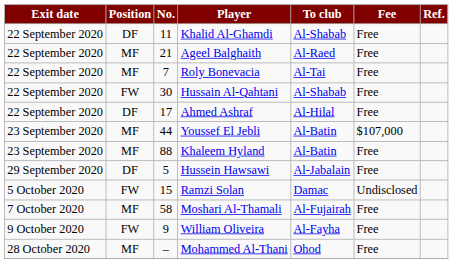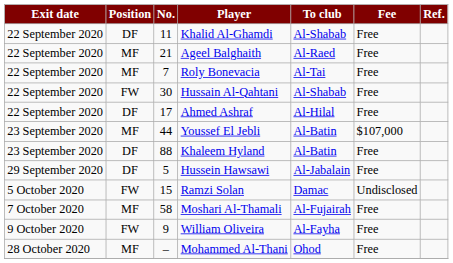 <table class="wikitable sortable">
 <tr>
 <th style="background:maroon; color:white;"><strong>Exit date</strong></th>
 <th style="background:maroon; color:white;"><strong>Position</strong></th>
 <th style="background:maroon; color:white;"><strong>No.</strong></th>
 <th style="background:maroon; color:white;"><strong>Player</strong></th>
 <th style="background:maroon; color:white;"><strong>To club</strong></th>
 <th style="background:maroon; color:white;"><strong>Fee</strong></th>
 <th style="background:maroon; color:white;"><strong>Ref.</strong></th>
 </tr>
 <tr>
 <td>22 September 2020</td>
 <td style="text-align:center;">DF</td>
 <td style="text-align:center;">11</td>
 <td style="text-align:left;"> <a href='#'>Khalid Al-Ghamdi</a></td>
 <td style="text-align:left;"> <a href='#'>Al-Shabab</a></td>
 <td>Free</td>
 <td></td>
 </tr>
 <tr>
 <td>22 September 2020</td>
 <td style="text-align:center;">MF</td>
 <td style="text-align:center;">21</td>
 <td style="text-align:left;"> <a href='#'>Ageel Balghaith</a></td>
 <td style="text-align:left;"> <a href='#'>Al-Raed</a></td>
 <td>Free</td>
 <td></td>
 </tr>
 <tr>
 <td>22 September 2020</td>
 <td style="text-align:center;">MF</td>
 <td style="text-align:center;">7</td>
 <td style="text-align:left;"> <a href='#'>Roly Bonevacia</a></td>
 <td style="text-align:left;"> <a href='#'>Al-Tai</a></td>
 <td>Free</td>
 <td></td>
 </tr>
 <tr>
 <td>22 September 2020</td>
 <td style="text-align:center;">FW</td>
 <td style="text-align:center;">30</td>
 <td style="text-align:left;"> <a href='#'>Hussain Al-Qahtani</a></td>
 <td style="text-align:left;"> <a href='#'>Al-Shabab</a></td>
 <td>Free</td>
 <td></td>
 </tr>
 <tr>
 <td>22 September 2020</td>
 <td style="text-align:center;">DF</td>
 <td style="text-align:center;">17</td>
 <td style="text-align:left;"> <a href='#'>Ahmed Ashraf</a></td>
 <td style="text-align:left;"> <a href='#'>Al-Hilal</a></td>
 <td>Free</td>
 <td></td>
 </tr>
 <tr>
 <td>23 September 2020</td>
 <td style="text-align:center;">MF</td>
 <td style="text-align:center;">44</td>
 <td style="text-align:left;"> <a href='#'>Youssef El Jebli</a></td>
 <td style="text-align:left;"> <a href='#'>Al-Batin</a></td>
 <td>$107,000</td>
 <td></td>
 </tr>
 <tr>
 <td>23 September 2020</td>
-<td style="text-align:center;">MF</td>
+<td style="text-align:center;">DF</td>
 <td style="text-align:center;">88</td>
 <td style="text-align:left;"> <a href='#'>Khaleem Hyland</a></td>
 <td style="text-align:left;"> <a href='#'>Al-Batin</a></td>
 <td>Free</td>
 <td></td>
 </tr>
 <tr>
 <td>29 September 2020</td>
 <td style="text-align:center;">DF</td>
 <td style="text-align:center;">5</td>
 <td style="text-align:left;"> <a href='#'>Hussein Hawsawi</a></td>
 <td style="text-align:left;"> <a href='#'>Al-Jabalain</a></td>
 <td>Free</td>
 <td></td>
 </tr>
 <tr>
 <td>5 October 2020</td>
 <td style="text-align:center;">FW</td>
 <td style="text-align:center;">15</td>
 <td style="text-align:left;"> <a href='#'>Ramzi Solan</a></td>
 <td style="text-align:left;"> <a href='#'>Damac</a></td>
 <td>Undisclosed</td>
 <td></td>
 </tr>
 <tr>
 <td>7 October 2020</td>
 <td style="text-align:center;">MF</td>
 <td style="text-align:center;">58</td>
 <td style="text-align:left;"> <a href='#'>Moshari Al-Thamali</a></td>
 <td style="text-align:left;"> <a href='#'>Al-Fujairah</a></td>
 <td>Free</td>
 <td></td>
 </tr>
 <tr>
 <td>9 October 2020</td>
 <td style="text-align:center;">FW</td>
 <td style="text-align:center;">9</td>
 <td style="text-align:left;"> <a href='#'>William Oliveira</a></td>
 <td style="text-align:left;"> <a href='#'>Al-Fayha</a></td>
 <td>Free</td>
 <td></td>
 </tr>
 <tr>
 <td>28 October 2020</td>
 <td style="text-align:center;">MF</td>
 <td style="text-align:center;">–</td>
 <td style="text-align:left;"> <a href='#'>Mohammed Al-Thani</a></td>
 <td style="text-align:left;"> <a href='#'>Ohod</a></td>
 <td>Free</td>
 <td></td>
 </tr>
 <tr>
 </tr>
 </table>
